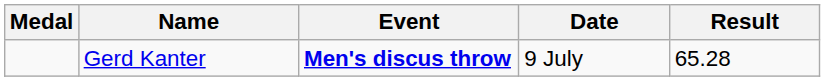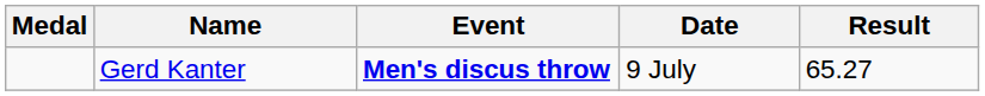 <table class="wikitable sortable" style="font-size:100%">
 <tr>
 <th>Medal</th>
 <th width=150>Name</th>
 <th width=150>Event</th>
 <th width=100>Date</th>
 <th width=100>Result</th>
 </tr>
 <tr>
 <td></td>
 <td><a href='#'>Gerd Kanter</a></td>
 <td><strong><a href='#'>Men's discus throw</a></strong></td>
 <td>9 July</td>
-<td>65.28 <strong></strong></td>
+<td>65.27 <strong></strong></td>
 </tr>
 </table>
